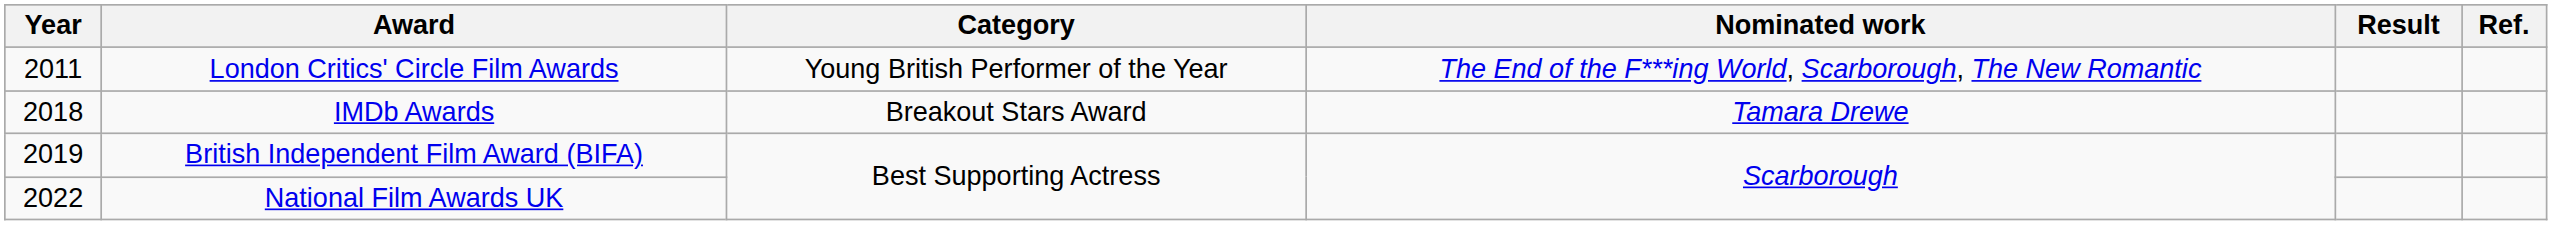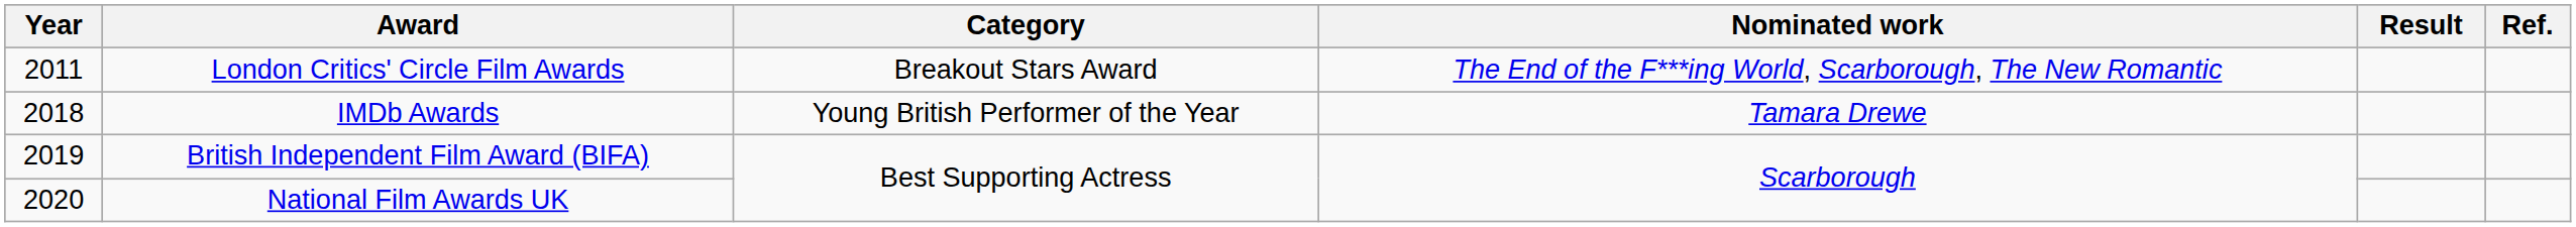 <table class="wikitable" width = 95%  style="text-align:center">
 <tr>
 <th>Year</th>
 <th>Award</th>
 <th>Category</th>
 <th>Nominated work</th>
 <th>Result</th>
 <th>Ref.</th>
 </tr>
 <tr>
 <td>2011</td>
 <td><a href='#'>London Critics' Circle Film Awards</a></td>
-<td>Young British Performer of the Year</td>
+<td>Breakout Stars Award</td>
 <td><em><a href='#'>The End of the F***ing World</a></em>, <em><a href='#'>Scarborough</a></em>, <em><a href='#'>The New Romantic</a></em></td>
 <td></td>
 <td></td>
 </tr>
 <tr>
 <td>2018</td>
 <td><a href='#'>IMDb Awards</a></td>
-<td>Breakout Stars Award</td>
+<td>Young British Performer of the Year</td>
 <td><em><a href='#'>Tamara Drewe</a></em></td>
 <td></td>
 <td></td>
 </tr>
 <tr>
 <td>2019</td>
 <td><a href='#'>British Independent Film Award (BIFA)</a></td>
 <td rowspan="2">Best Supporting Actress</td>
 <td rowspan="2"><em><a href='#'>Scarborough</a></em></td>
 <td></td>
 <td></td>
 </tr>
 <tr>
-<td>2022</td>
+<td>2020</td>
 <td><a href='#'>National Film Awards UK</a></td>
 <td></td>
 <td></td>
 </tr>
 </table>
